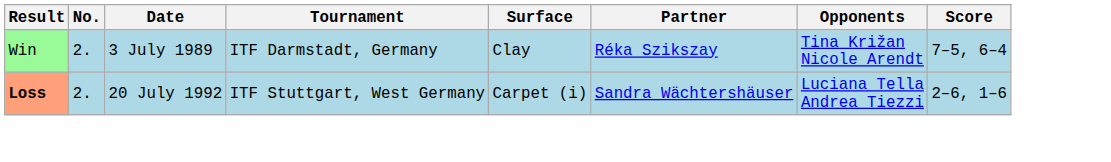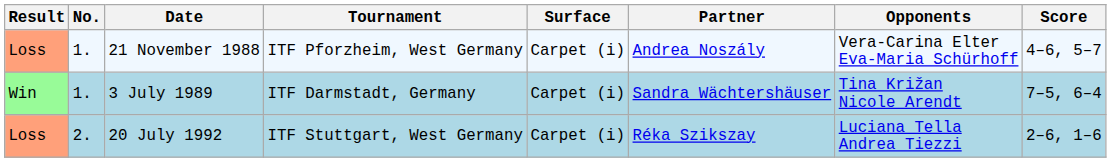 <table class="sortable wikitable" style=font-size:97%>
 <tr>
 <th>Result</th>
 <th>No.</th>
 <th>Date</th>
 <th>Tournament</th>
 <th>Surface</th>
 <th>Partner</th>
 <th>Opponents</th>
 <th class="unsortable">Score</th>
 </tr>
+<tr style="background:#f0f8ff;">
+<td style="background:#ffa07a;">Loss</td>
+<td>1.</td>
+<td>21 November 1988</td>
+<td>ITF Pforzheim, West Germany</td>
+<td>Carpet (i)</td>
+<td> <a href='#'>Andrea Noszály</a></td>
+<td> Vera-Carina Elter <br>  <a href='#'>Eva-Maria Schürhoff</a></td>
+<td>4–6, 5–7</td>
+</tr>
 <tr style="background:lightblue;">
 <td style="background:#98fb98;">Win</td>
-<td>2.</td>
+<td>1.</td>
 <td>3 July 1989</td>
 <td>ITF Darmstadt, Germany</td>
-<td>Clay</td>
-<td> <a href='#'>Réka Szikszay</a></td>
+<td>Carpet (i)</td>
+<td> <a href='#'>Sandra Wächtershäuser</a></td>
 <td> <a href='#'>Tina Križan</a> <br>  <a href='#'>Nicole Arendt</a></td>
 <td>7–5, 6–4</td>
 </tr>
 <tr style="background:lightblue;">
-<td style="background:#ffa07a;"><strong>Loss</strong></td>
+<td style="background:#ffa07a;">Loss</td>
 <td>2.</td>
 <td>20 July 1992</td>
 <td>ITF Stuttgart, West Germany</td>
 <td>Carpet (i)</td>
-<td> <a href='#'>Sandra Wächtershäuser</a></td>
+<td> <a href='#'>Réka Szikszay</a></td>
 <td> <a href='#'>Luciana Tella</a> <br>  <a href='#'>Andrea Tiezzi</a></td>
 <td>2–6, 1–6</td>
 </tr>
 </table>
